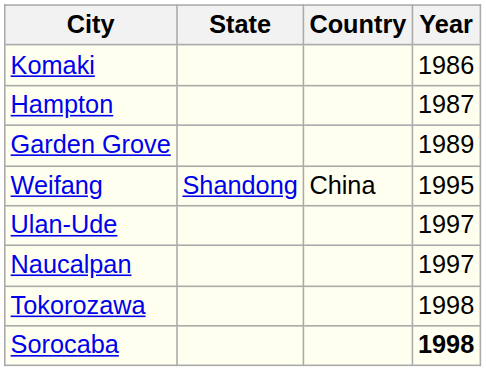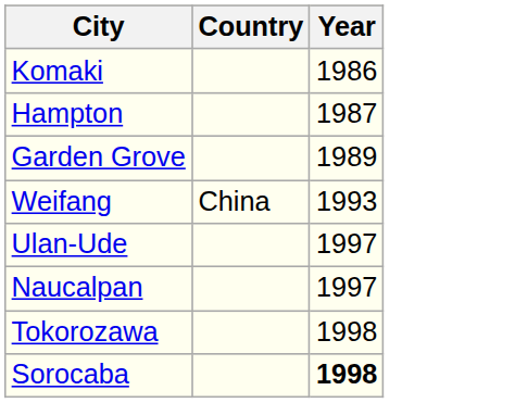 <table class="wikitable" border="1" style="font-size:100%; background:#FFFFEF; float:left;">
 <tr>
 <th>City</th>
-<th>State</th>
 <th>Country</th>
 <th>Year</th>
 </tr>
 <tr>
 <td><a href='#'>Komaki</a></td>
 <td></td>
-<td></td>
 <td>1986</td>
 </tr>
 <tr>
 <td><a href='#'>Hampton</a></td>
-<td></td>
 <td></td>
 <td>1987</td>
 </tr>
 <tr>
 <td><a href='#'>Garden Grove</a></td>
 <td></td>
-<td></td>
 <td>1989</td>
 </tr>
 <tr>
 <td><a href='#'>Weifang</a></td>
-<td><a href='#'>Shandong</a></td>
 <td> China</td>
-<td>1995</td>
+<td>1993</td>
 </tr>
 <tr>
 <td><a href='#'>Ulan-Ude</a></td>
-<td></td>
 <td></td>
 <td>1997</td>
 </tr>
 <tr>
 <td><a href='#'>Naucalpan</a></td>
 <td></td>
-<td></td>
 <td>1997</td>
 </tr>
 <tr>
 <td><a href='#'>Tokorozawa</a></td>
-<td></td>
 <td></td>
 <td>1998</td>
 </tr>
 <tr>
 <td><a href='#'>Sorocaba</a></td>
 <td></td>
-<td></td>
 <td><strong>1998</strong></td>
 </tr>
 </table>
